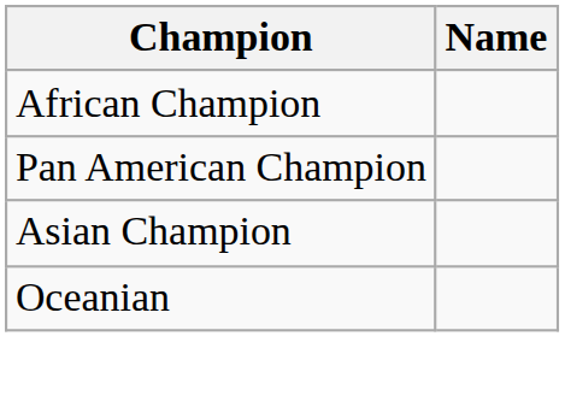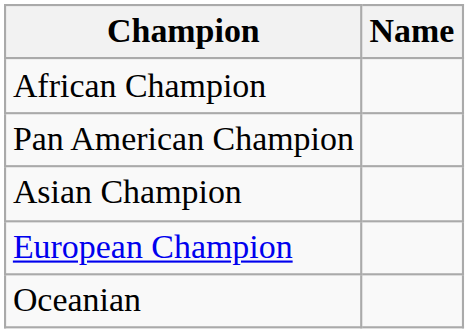 <table class="wikitable">
 <tr>
 <th>Champion</th>
 <th>Name</th>
 </tr>
 <tr>
 <td>African Champion</td>
 <td></td>
 </tr>
 <tr>
 <td>Pan American Champion</td>
 <td></td>
 </tr>
 <tr>
 <td>Asian Champion</td>
 <td></td>
 </tr>
 <tr>
+<td><a href='#'>European Champion</a></td>
+<td></td>
+</tr>
+<tr>
 <td>Oceanian</td>
 <td></td>
 </tr>
 </table>
